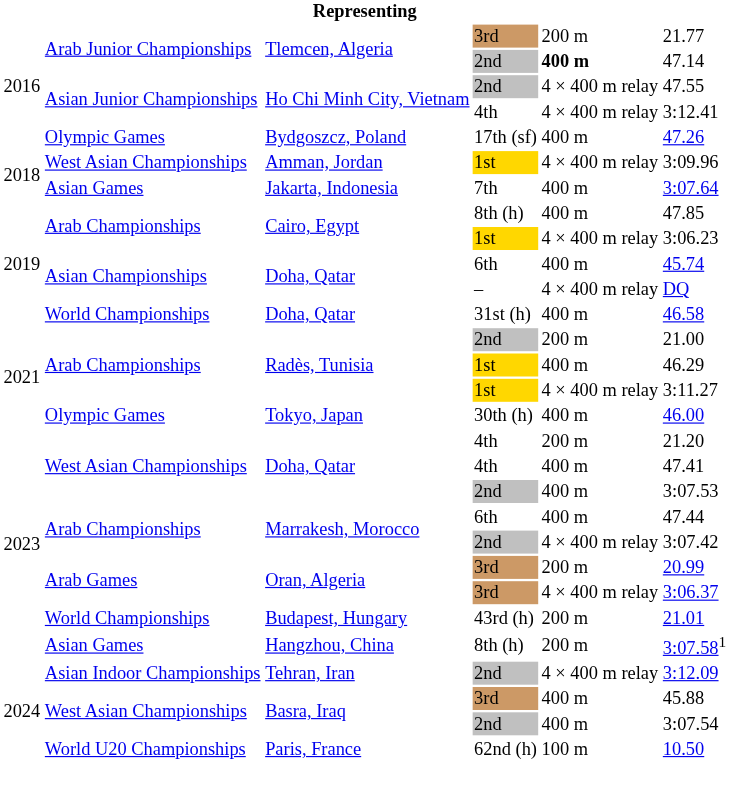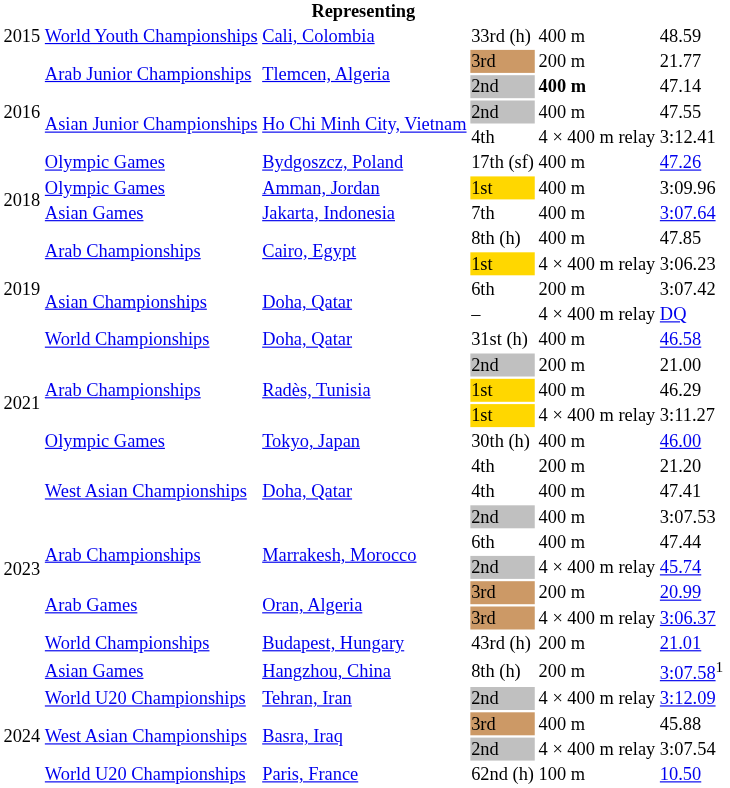 <table>
 <tr>
 <th colspan="6">Representing </th>
+</tr>
+<tr>
+<td>2015</td>
+<td><a href='#'>World Youth Championships</a></td>
+<td><a href='#'>Cali, Colombia</a></td>
+<td>33rd (h)</td>
+<td>400 m</td>
+<td>48.59</td>
 </tr>
 <tr>
 <td rowspan=5>2016</td>
 <td rowspan=2><a href='#'>Arab Junior Championships</a></td>
 <td rowspan=2><a href='#'>Tlemcen, Algeria</a></td>
 <td bgcolor=cc9966>3rd</td>
 <td>200 m</td>
 <td>21.77</td>
 </tr>
 <tr>
 <td bgcolor=silver>2nd</td>
 <td><strong>400 m</strong></td>
 <td>47.14</td>
 </tr>
 <tr>
 <td rowspan=2><a href='#'>Asian Junior Championships</a></td>
 <td rowspan=2><a href='#'>Ho Chi Minh City, Vietnam</a></td>
 <td bgcolor=silver>2nd</td>
-<td>4 × 400 m relay</td>
+<td>400 m</td>
 <td>47.55</td>
 </tr>
 <tr>
 <td>4th</td>
 <td>4 × 400 m relay</td>
 <td>3:12.41</td>
 </tr>
 <tr>
 <td><a href='#'>Olympic Games</a></td>
 <td><a href='#'>Bydgoszcz, Poland</a></td>
 <td>17th (sf)</td>
 <td>400 m</td>
 <td><a href='#'>47.26</a></td>
 </tr>
 <tr>
 <td rowspan=2>2018</td>
-<td><a href='#'>West Asian Championships</a></td>
+<td><a href='#'>Olympic Games</a></td>
 <td><a href='#'>Amman, Jordan</a></td>
 <td bgcolor=gold>1st</td>
-<td>4 × 400 m relay</td>
+<td>400 m</td>
 <td>3:09.96</td>
 </tr>
 <tr>
 <td><a href='#'>Asian Games</a></td>
 <td><a href='#'>Jakarta, Indonesia</a></td>
 <td>7th</td>
 <td>400 m</td>
 <td><a href='#'>3:07.64</a></td>
 </tr>
 <tr>
 <td rowspan=5>2019</td>
 <td rowspan=2><a href='#'>Arab Championships</a></td>
 <td rowspan=2><a href='#'>Cairo, Egypt</a></td>
 <td>8th (h)</td>
 <td>400 m</td>
 <td>47.85</td>
 </tr>
 <tr>
 <td bgcolor=gold>1st</td>
 <td>4 × 400 m relay</td>
 <td>3:06.23</td>
 </tr>
 <tr>
 <td rowspan=2><a href='#'>Asian Championships</a></td>
 <td rowspan=2><a href='#'>Doha, Qatar</a></td>
 <td>6th</td>
-<td>400 m</td>
-<td><a href='#'>45.74</a></td>
+<td>200 m</td>
+<td>3:07.42</td>
 </tr>
 <tr>
 <td>–</td>
 <td>4 × 400 m relay</td>
 <td><a href='#'>DQ</a></td>
 </tr>
 <tr>
 <td><a href='#'>World Championships</a></td>
 <td><a href='#'>Doha, Qatar</a></td>
 <td>31st (h)</td>
 <td>400 m</td>
 <td><a href='#'>46.58</a></td>
 </tr>
 <tr>
 <td rowspan=4>2021</td>
 <td rowspan=3><a href='#'>Arab Championships</a></td>
 <td rowspan=3><a href='#'>Radès, Tunisia</a></td>
 <td bgcolor=silver>2nd</td>
 <td>200 m</td>
 <td>21.00</td>
 </tr>
 <tr>
 <td bgcolor=gold>1st</td>
 <td>400 m</td>
 <td>46.29</td>
 </tr>
 <tr>
 <td bgcolor=gold>1st</td>
 <td>4 × 400 m relay</td>
 <td>3:11.27</td>
 </tr>
 <tr>
 <td><a href='#'>Olympic Games</a></td>
 <td><a href='#'>Tokyo, Japan</a></td>
 <td>30th (h)</td>
 <td>400 m</td>
 <td><a href='#'>46.00</a></td>
 </tr>
 <tr>
 <td rowspan=9>2023</td>
 <td rowspan=3><a href='#'>West Asian Championships</a></td>
 <td rowspan=3><a href='#'>Doha, Qatar</a></td>
 <td>4th</td>
 <td>200 m</td>
 <td>21.20</td>
 </tr>
 <tr>
 <td>4th</td>
 <td>400 m</td>
 <td>47.41</td>
 </tr>
 <tr>
 <td bgcolor=silver>2nd</td>
 <td>400 m</td>
 <td>3:07.53</td>
 </tr>
 <tr>
 <td rowspan=2><a href='#'>Arab Championships</a></td>
 <td rowspan=2><a href='#'>Marrakesh, Morocco</a></td>
 <td>6th</td>
 <td>400 m</td>
 <td>47.44</td>
 </tr>
 <tr>
 <td bgcolor=silver>2nd</td>
 <td>4 × 400 m relay</td>
-<td>3:07.42</td>
+<td><a href='#'>45.74</a></td>
 </tr>
 <tr>
 <td rowspan=2><a href='#'>Arab Games</a></td>
 <td rowspan=2><a href='#'>Oran, Algeria</a></td>
 <td bgcolor=cc9966>3rd</td>
 <td>200 m</td>
 <td><a href='#'>20.99</a></td>
 </tr>
 <tr>
 <td bgcolor=cc9966>3rd</td>
 <td>4 × 400 m relay</td>
 <td><a href='#'>3:06.37</a></td>
 </tr>
 <tr>
 <td><a href='#'>World Championships</a></td>
 <td><a href='#'>Budapest, Hungary</a></td>
 <td>43rd (h)</td>
 <td>200 m</td>
 <td><a href='#'>21.01</a></td>
 </tr>
 <tr>
 <td><a href='#'>Asian Games</a></td>
 <td><a href='#'>Hangzhou, China</a></td>
 <td>8th (h)</td>
 <td>200 m</td>
 <td><a href='#'>3:07.58</a><sup>1</sup></td>
 </tr>
 <tr>
 <td rowspan=4>2024</td>
-<td><a href='#'>Asian Indoor Championships</a></td>
+<td><a href='#'>World U20 Championships</a></td>
 <td><a href='#'>Tehran, Iran</a></td>
 <td bgcolor=silver>2nd</td>
 <td>4 × 400 m relay</td>
 <td><a href='#'>3:12.09</a></td>
 </tr>
 <tr>
 <td rowspan=2><a href='#'>West Asian Championships</a></td>
 <td rowspan=2><a href='#'>Basra, Iraq</a></td>
 <td bgcolor=cc9966>3rd</td>
 <td>400 m</td>
 <td>45.88</td>
 </tr>
 <tr>
 <td bgcolor=silver>2nd</td>
-<td>400 m</td>
+<td>4 × 400 m relay</td>
 <td>3:07.54</td>
 </tr>
 <tr>
 <td><a href='#'>World U20 Championships</a></td>
 <td><a href='#'>Paris, France</a></td>
 <td>62nd (h)</td>
 <td>100 m</td>
 <td><a href='#'>10.50</a></td>
 </tr>
 </table>
